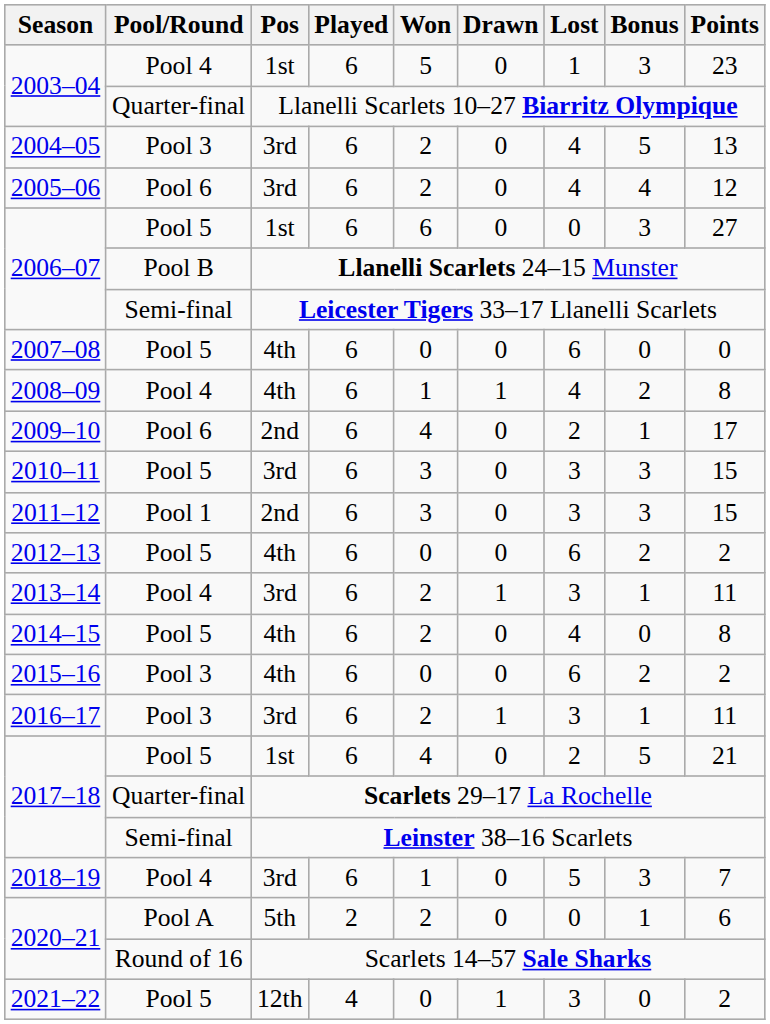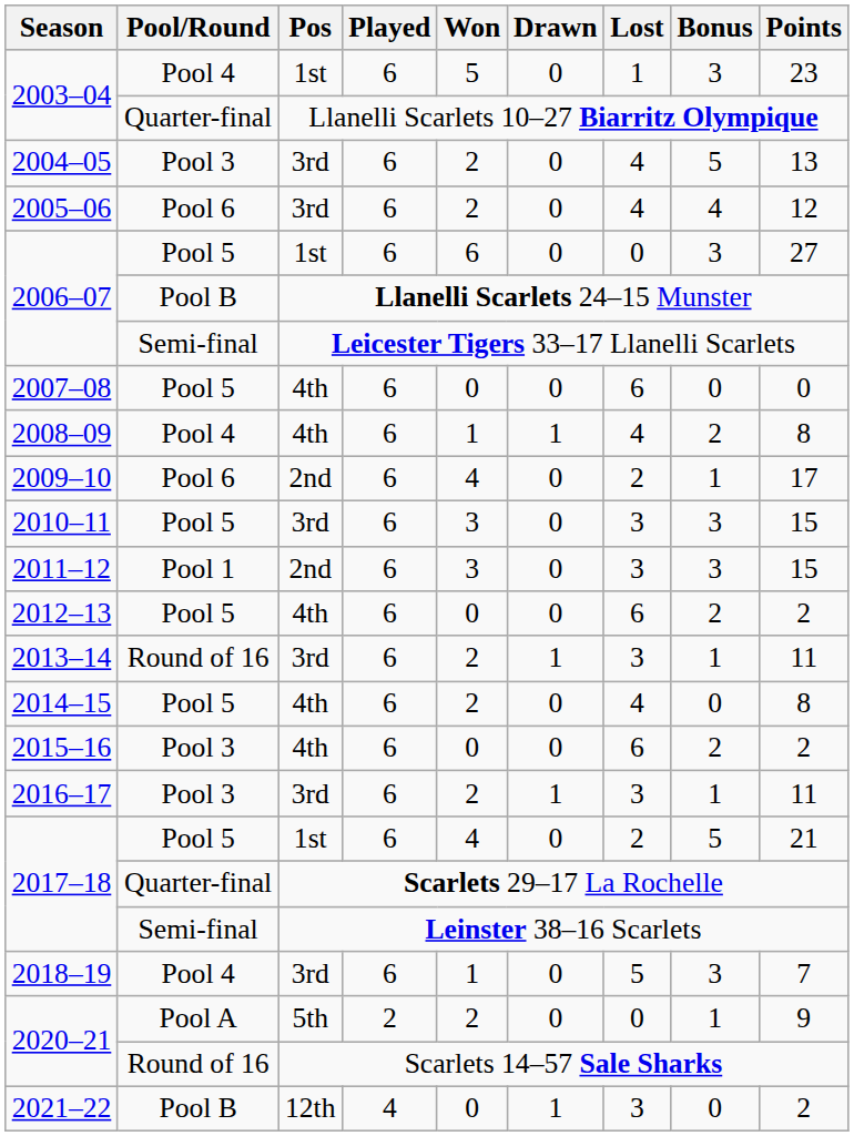 <table class="wikitable" style="text-align:center">
 <tr>
 <th>Season</th>
 <th>Pool/Round</th>
 <th>Pos</th>
 <th>Played</th>
 <th>Won</th>
 <th>Drawn</th>
 <th>Lost</th>
 <th>Bonus</th>
 <th>Points</th>
 </tr>
 <tr>
 <td rowspan="2"><a href='#'>2003–04</a></td>
 <td>Pool 4</td>
 <td>1st</td>
 <td>6</td>
 <td>5</td>
 <td>0</td>
 <td>1</td>
 <td>3</td>
 <td>23</td>
 </tr>
 <tr>
 <td>Quarter-final</td>
 <td colspan="7">Llanelli Scarlets 10–27 <strong><a href='#'>Biarritz Olympique</a></strong></td>
 </tr>
 <tr>
 <td><a href='#'>2004–05</a></td>
 <td>Pool 3</td>
 <td>3rd</td>
 <td>6</td>
 <td>2</td>
 <td>0</td>
 <td>4</td>
 <td>5</td>
 <td>13</td>
 </tr>
 <tr>
 <td><a href='#'>2005–06</a></td>
 <td>Pool 6</td>
 <td>3rd</td>
 <td>6</td>
 <td>2</td>
 <td>0</td>
 <td>4</td>
 <td>4</td>
 <td>12</td>
 </tr>
 <tr>
 <td rowspan="3"><a href='#'>2006–07</a></td>
 <td>Pool 5</td>
 <td>1st</td>
 <td>6</td>
 <td>6</td>
 <td>0</td>
 <td>0</td>
 <td>3</td>
 <td>27</td>
 </tr>
 <tr>
 <td>Pool B</td>
 <td colspan="7"><strong>Llanelli Scarlets</strong> 24–15 <a href='#'>Munster</a></td>
 </tr>
 <tr>
 <td>Semi-final</td>
 <td colspan="7"><strong><a href='#'>Leicester Tigers</a></strong> 33–17 Llanelli Scarlets</td>
 </tr>
 <tr>
 <td><a href='#'>2007–08</a></td>
 <td>Pool 5</td>
 <td>4th</td>
 <td>6</td>
 <td>0</td>
 <td>0</td>
 <td>6</td>
 <td>0</td>
 <td>0</td>
 </tr>
 <tr>
 <td><a href='#'>2008–09</a></td>
 <td>Pool 4</td>
 <td>4th</td>
 <td>6</td>
 <td>1</td>
 <td>1</td>
 <td>4</td>
 <td>2</td>
 <td>8</td>
 </tr>
 <tr>
 <td><a href='#'>2009–10</a></td>
 <td>Pool 6</td>
 <td>2nd</td>
 <td>6</td>
 <td>4</td>
 <td>0</td>
 <td>2</td>
 <td>1</td>
 <td>17</td>
 </tr>
 <tr>
 <td><a href='#'>2010–11</a></td>
 <td>Pool 5</td>
 <td>3rd</td>
 <td>6</td>
 <td>3</td>
 <td>0</td>
 <td>3</td>
 <td>3</td>
 <td>15</td>
 </tr>
 <tr>
 <td><a href='#'>2011–12</a></td>
 <td>Pool 1</td>
 <td>2nd</td>
 <td>6</td>
 <td>3</td>
 <td>0</td>
 <td>3</td>
 <td>3</td>
 <td>15</td>
 </tr>
 <tr>
 <td><a href='#'>2012–13</a></td>
 <td>Pool 5</td>
 <td>4th</td>
 <td>6</td>
 <td>0</td>
 <td>0</td>
 <td>6</td>
 <td>2</td>
 <td>2</td>
 </tr>
 <tr>
 <td><a href='#'>2013–14</a></td>
-<td>Pool 4</td>
+<td>Round of 16</td>
 <td>3rd</td>
 <td>6</td>
 <td>2</td>
 <td>1</td>
 <td>3</td>
 <td>1</td>
 <td>11</td>
 </tr>
 <tr>
 <td><a href='#'>2014–15</a></td>
 <td>Pool 5</td>
 <td>4th</td>
 <td>6</td>
 <td>2</td>
 <td>0</td>
 <td>4</td>
 <td>0</td>
 <td>8</td>
 </tr>
 <tr>
 <td><a href='#'>2015–16</a></td>
 <td>Pool 3</td>
 <td>4th</td>
 <td>6</td>
 <td>0</td>
 <td>0</td>
 <td>6</td>
 <td>2</td>
 <td>2</td>
 </tr>
 <tr>
 <td><a href='#'>2016–17</a></td>
 <td>Pool 3</td>
 <td>3rd</td>
 <td>6</td>
 <td>2</td>
 <td>1</td>
 <td>3</td>
 <td>1</td>
 <td>11</td>
 </tr>
 <tr>
 <td rowspan="3"><a href='#'>2017–18</a></td>
 <td>Pool 5</td>
 <td>1st</td>
 <td>6</td>
 <td>4</td>
 <td>0</td>
 <td>2</td>
 <td>5</td>
 <td>21</td>
 </tr>
 <tr>
 <td>Quarter-final</td>
 <td colspan="7"><strong>Scarlets</strong> 29–17 <a href='#'>La Rochelle</a></td>
 </tr>
 <tr>
 <td>Semi-final</td>
 <td colspan="7"><strong><a href='#'>Leinster</a></strong> 38–16 Scarlets</td>
 </tr>
 <tr>
 <td><a href='#'>2018–19</a></td>
 <td>Pool 4</td>
 <td>3rd</td>
 <td>6</td>
 <td>1</td>
 <td>0</td>
 <td>5</td>
 <td>3</td>
 <td>7</td>
 </tr>
 <tr>
 <td rowspan="2"><a href='#'>2020–21</a></td>
 <td>Pool A</td>
 <td>5th</td>
 <td>2</td>
 <td>2</td>
 <td>0</td>
 <td>0</td>
 <td>1</td>
-<td>6</td>
+<td>9</td>
 </tr>
 <tr>
 <td>Round of 16</td>
 <td colspan="7">Scarlets 14–57 <strong><a href='#'>Sale Sharks</a></strong></td>
 </tr>
 <tr>
 <td><a href='#'>2021–22</a></td>
-<td>Pool 5</td>
+<td>Pool B</td>
 <td>12th</td>
 <td>4</td>
 <td>0</td>
 <td>1</td>
 <td>3</td>
 <td>0</td>
 <td>2</td>
 </tr>
 </table>
